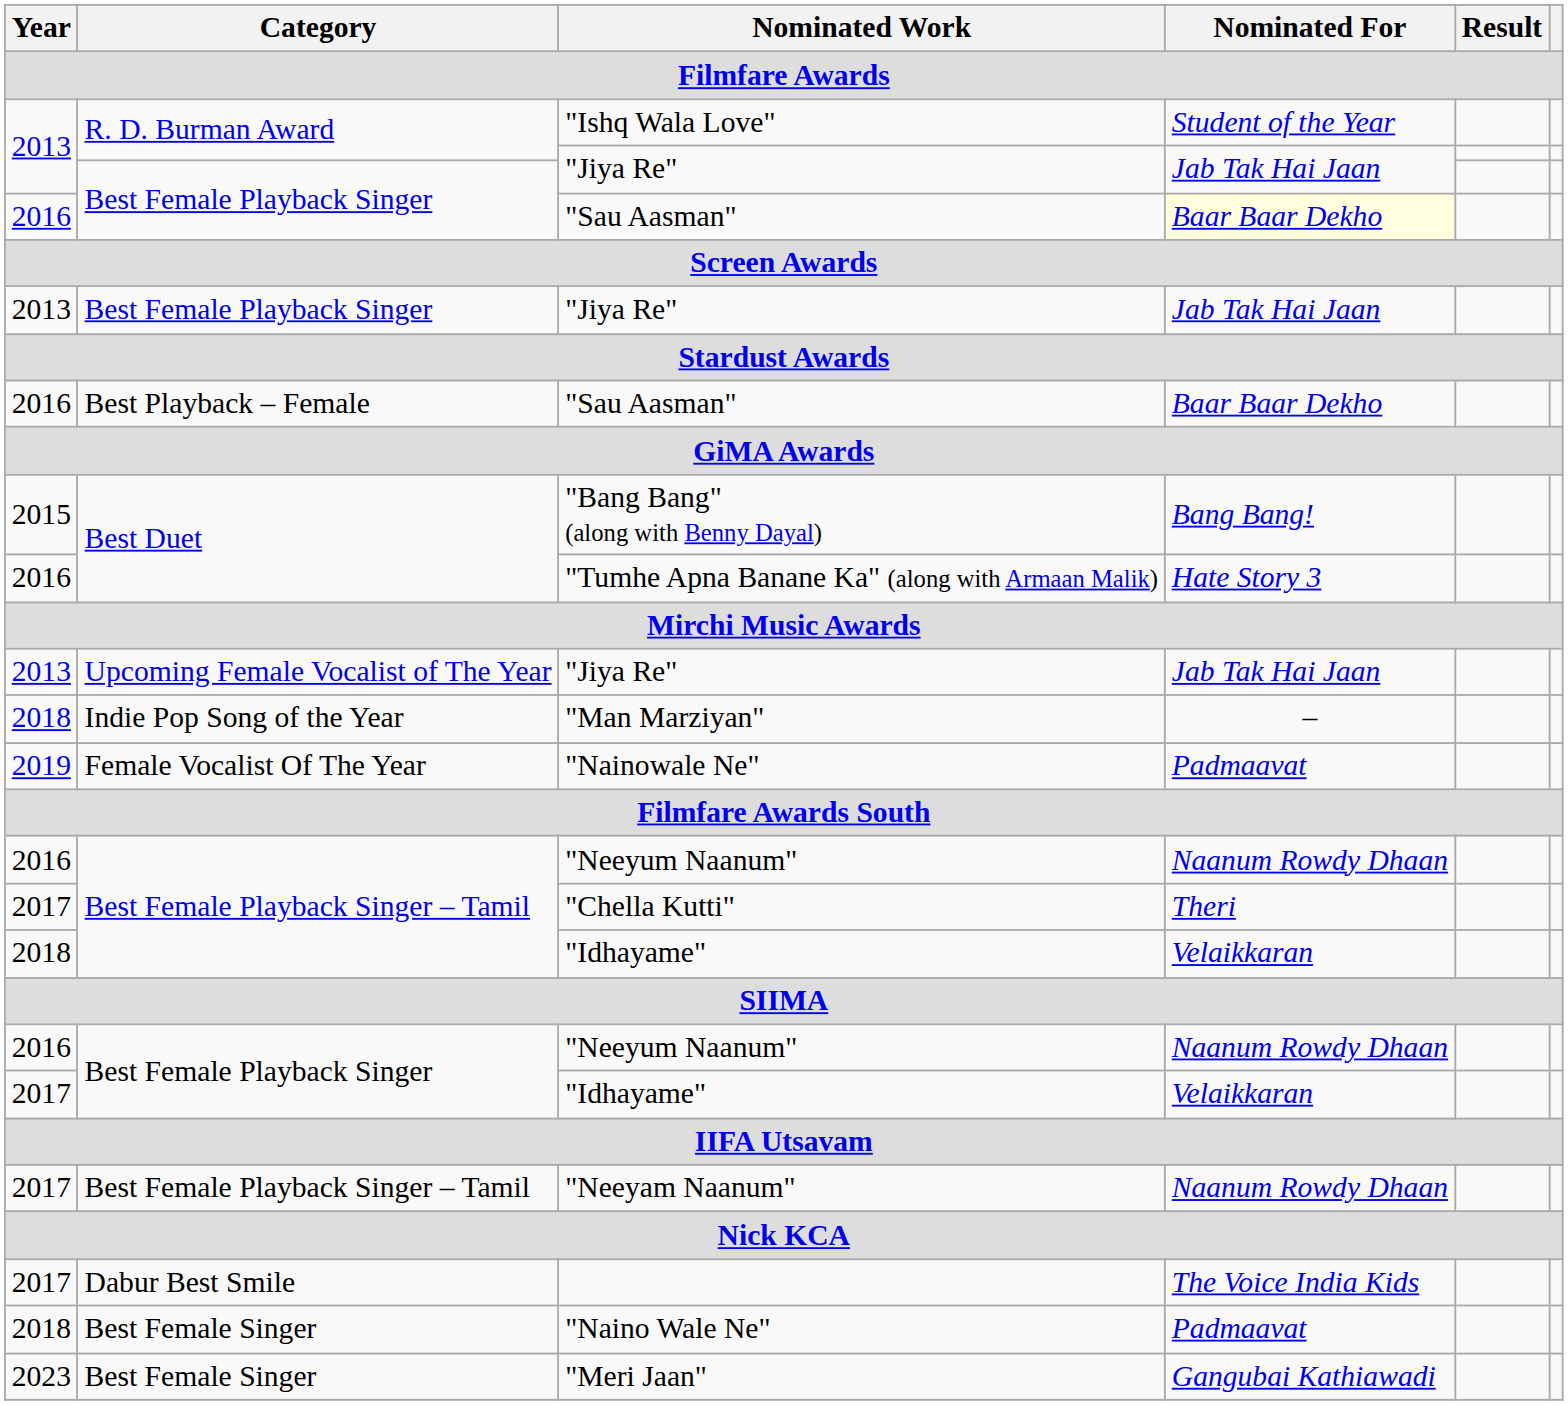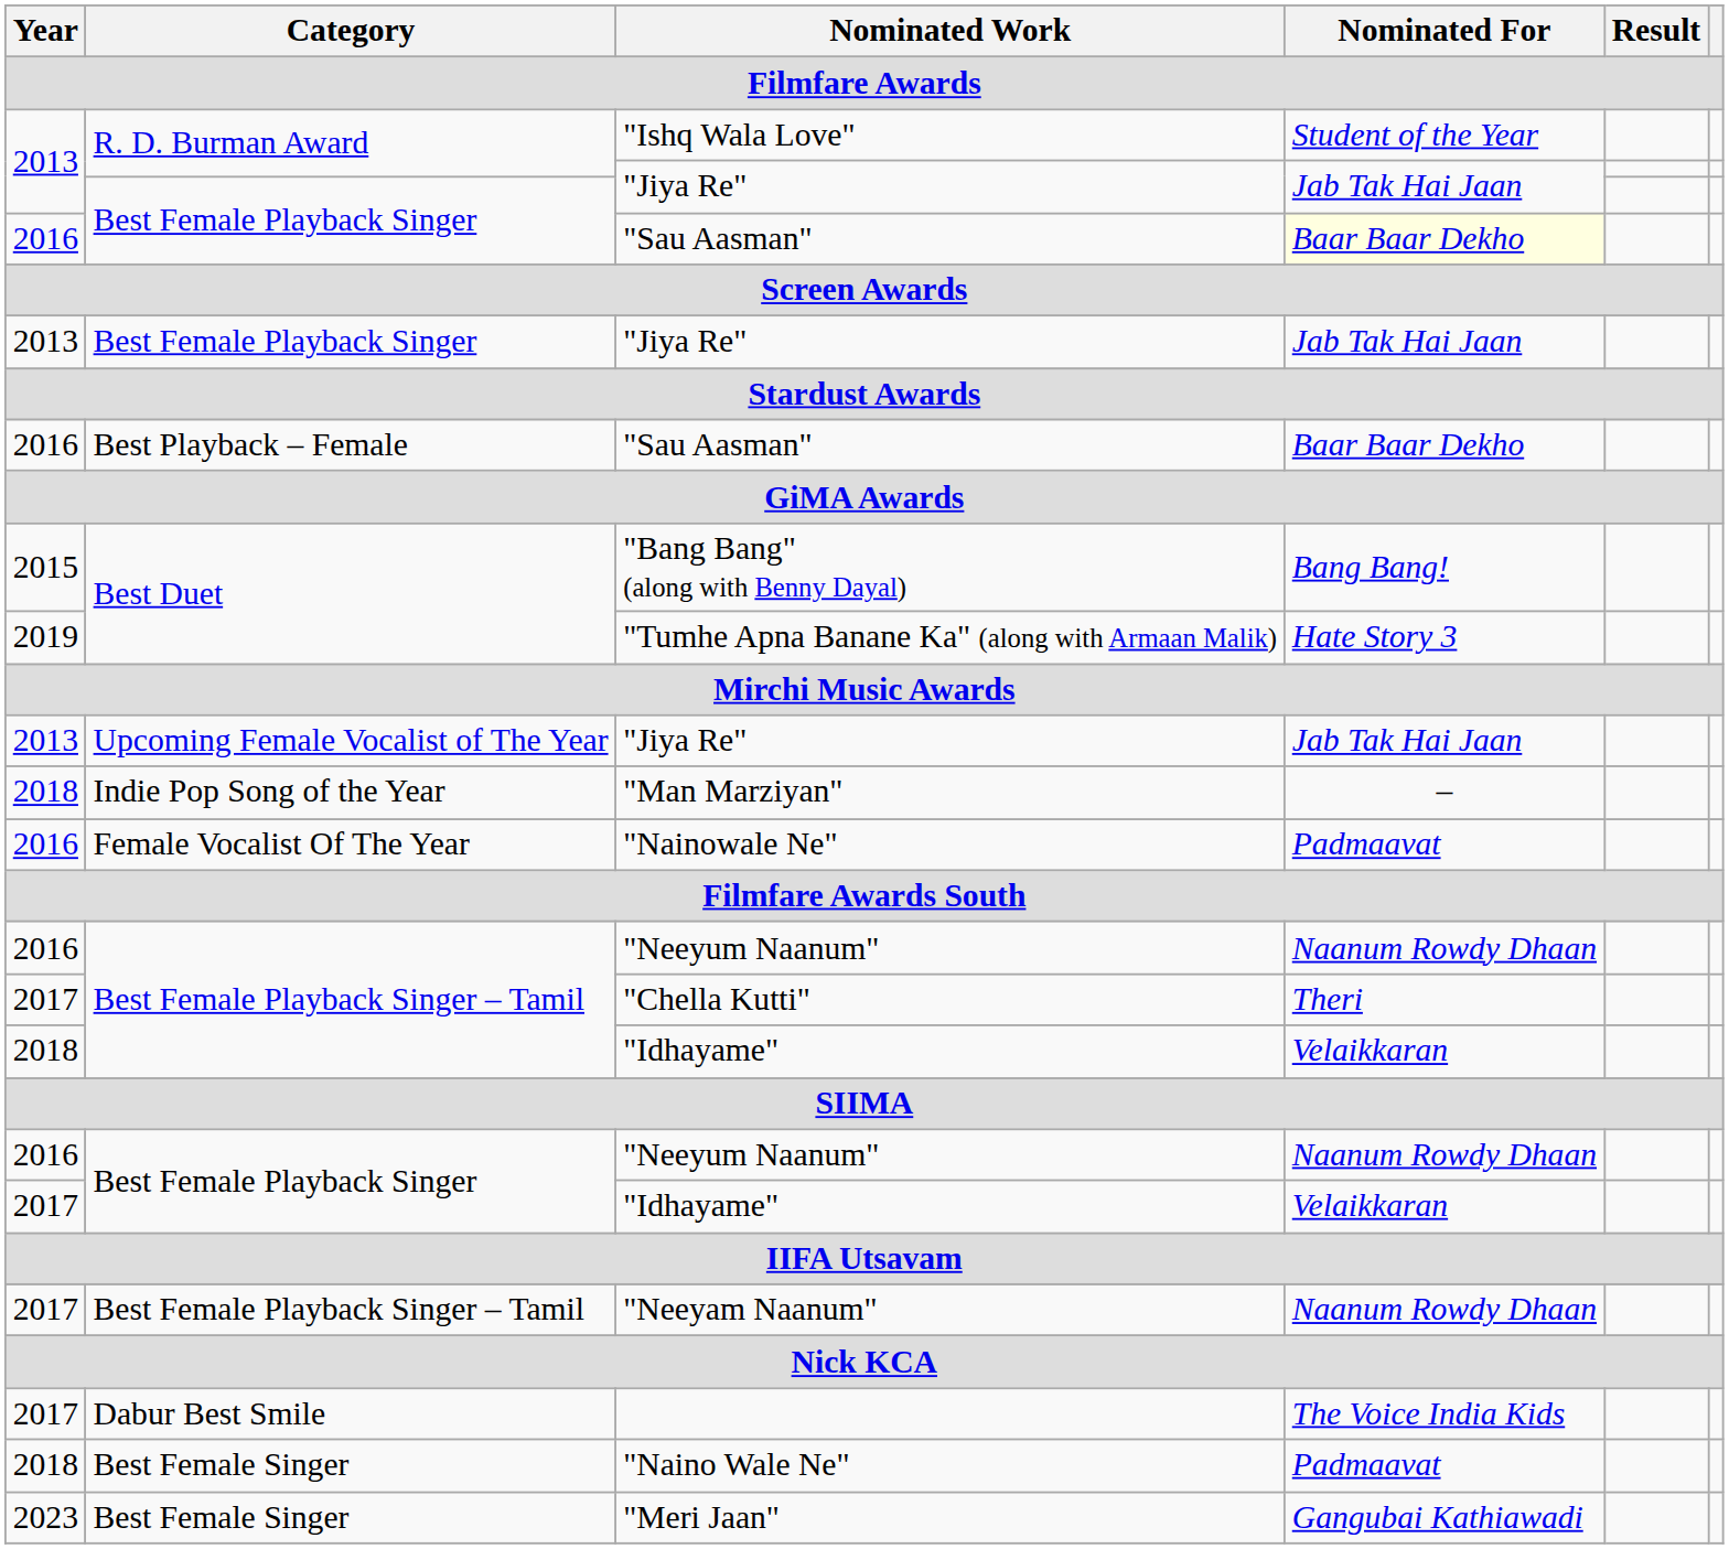 <table class="wikitable plainrowheaders">
 <tr>
 <th>Year</th>
 <th>Category</th>
 <th>Nominated Work</th>
 <th>Nominated For</th>
 <th>Result</th>
 <th></th>
 </tr>
 <tr>
 <td colspan="6" style="text-align: center; background:#ddd; "><strong><a href='#'>Filmfare Awards</a></strong></td>
 </tr>
 <tr>
 <td rowspan="3"><a href='#'>2013</a></td>
 <td rowspan="2"><a href='#'>R. D. Burman Award</a></td>
 <td>"Ishq Wala Love"</td>
 <td><em><a href='#'>Student of the Year</a></em></td>
 <td></td>
 <td style="text-align: center;"></td>
 </tr>
 <tr>
 <td rowspan="2">"Jiya Re"</td>
 <td rowspan="2"><em><a href='#'>Jab Tak Hai Jaan</a></em></td>
 <td></td>
 <td style="text-align: center;"></td>
 </tr>
 <tr>
 <td rowspan="2"><a href='#'>Best Female Playback Singer</a></td>
 <td></td>
 <td style="text-align: center;"></td>
 </tr>
 <tr>
 <td><a href='#'>2016</a></td>
 <td>"Sau Aasman"</td>
 <td style="background: lightyellow;"><em><a href='#'>Baar Baar Dekho</a></em></td>
 <td></td>
 <td style="text-align: center;"></td>
 </tr>
 <tr>
 <td colspan="6" style="text-align: center; background:#ddd; "><strong><a href='#'>Screen Awards</a></strong></td>
 </tr>
 <tr>
 <td>2013</td>
 <td><a href='#'>Best Female Playback Singer</a></td>
 <td>"Jiya Re"</td>
 <td><em><a href='#'>Jab Tak Hai Jaan</a></em></td>
 <td></td>
 <td style="text-align: center;"></td>
 </tr>
 <tr>
 <td colspan="6" style="text-align: center; background:#ddd; "><strong><a href='#'>Stardust Awards</a></strong></td>
 </tr>
 <tr>
 <td>2016</td>
 <td>Best Playback – Female</td>
 <td>"Sau Aasman"</td>
 <td><em><a href='#'>Baar Baar Dekho</a></em></td>
 <td></td>
 <td style="text-align: center;"></td>
 </tr>
 <tr>
 <td colspan="6" style="text-align: center; background:#ddd; "><strong><a href='#'>GiMA Awards</a></strong></td>
 </tr>
 <tr>
 <td>2015</td>
 <td rowspan="2"><a href='#'>Best Duet</a></td>
 <td>"Bang Bang"<br><small>(along with <a href='#'>Benny Dayal</a>)</small></td>
 <td><em><a href='#'>Bang Bang!</a></em></td>
 <td></td>
 <td style="text-align: center;"></td>
 </tr>
 <tr>
-<td>2016</td>
+<td>2019</td>
 <td>"Tumhe Apna Banane Ka" <small>(along with <a href='#'>Armaan Malik</a>)</small></td>
 <td><em><a href='#'>Hate Story 3</a></em></td>
 <td></td>
 <td style="text-align: center;"></td>
 </tr>
 <tr>
 <td colspan="6" style="text-align: center; background:#ddd; "><strong><a href='#'>Mirchi Music Awards</a></strong></td>
 </tr>
 <tr>
 <td><a href='#'>2013</a></td>
 <td><a href='#'>Upcoming Female Vocalist of The Year</a></td>
 <td>"Jiya Re"</td>
 <td><em><a href='#'>Jab Tak Hai Jaan</a></em></td>
 <td></td>
 <td style="text-align: center;"></td>
 </tr>
 <tr>
 <td><a href='#'>2018</a></td>
 <td>Indie Pop Song of the Year</td>
 <td>"Man Marziyan"</td>
 <td style="text-align: center;">–</td>
 <td></td>
 <td style="text-align: center;"></td>
 </tr>
 <tr>
-<td><a href='#'>2019</a></td>
+<td><a href='#'>2016</a></td>
 <td>Female Vocalist Of The Year</td>
 <td>"Nainowale Ne"</td>
 <td><em><a href='#'>Padmaavat</a></em></td>
 <td></td>
 <td style="text-align: center;"></td>
 </tr>
 <tr>
 <td colspan="6" style="text-align: center; background:#ddd; "><strong><a href='#'>Filmfare Awards South</a></strong></td>
 </tr>
 <tr>
 <td>2016</td>
 <td rowspan="3"><a href='#'>Best Female Playback Singer – Tamil</a></td>
 <td>"Neeyum Naanum"</td>
 <td><em><a href='#'>Naanum Rowdy Dhaan</a></em></td>
 <td></td>
 <td style="text-align: center;"></td>
 </tr>
 <tr>
 <td>2017</td>
 <td>"Chella Kutti"</td>
 <td><em><a href='#'>Theri</a></em></td>
 <td></td>
 <td style="text-align: center;"></td>
 </tr>
 <tr>
 <td>2018</td>
 <td>"Idhayame"</td>
 <td><em><a href='#'>Velaikkaran</a></em></td>
 <td></td>
 <td></td>
 </tr>
 <tr>
 <td colspan="6" style="text-align: center; background:#ddd; "><strong><a href='#'>SIIMA</a></strong></td>
 </tr>
 <tr>
 <td>2016</td>
 <td rowspan="2">Best Female Playback Singer</td>
 <td>"Neeyum Naanum"</td>
 <td><em><a href='#'>Naanum Rowdy Dhaan</a></em></td>
 <td></td>
 <td style="text-align: center;"></td>
 </tr>
 <tr>
 <td>2017</td>
 <td>"Idhayame"</td>
 <td><em><a href='#'>Velaikkaran</a></em></td>
 <td></td>
 <td></td>
 </tr>
 <tr>
 <td colspan="6" style="text-align: center; background:#ddd; "><strong><a href='#'>IIFA Utsavam</a></strong></td>
 </tr>
 <tr>
 <td>2017</td>
 <td>Best Female Playback Singer – Tamil</td>
 <td>"Neeyam Naanum"</td>
 <td><em><a href='#'>Naanum Rowdy Dhaan</a></em></td>
 <td></td>
 <td style="text-align: center;"></td>
 </tr>
 <tr>
 <td colspan="6" style="text-align: center; background:#ddd; "><strong><a href='#'>Nick KCA</a></strong></td>
 </tr>
 <tr>
 <td>2017</td>
 <td>Dabur Best Smile</td>
 <td></td>
 <td><em><a href='#'>The Voice India Kids</a></em></td>
 <td></td>
 <td></td>
 </tr>
 <tr>
 <td>2018</td>
 <td>Best Female Singer</td>
 <td>"Naino Wale Ne"</td>
 <td><em><a href='#'>Padmaavat</a></em></td>
 <td></td>
 <td></td>
 </tr>
 <tr>
 <td>2023</td>
 <td>Best Female Singer</td>
 <td>"Meri Jaan"</td>
 <td><em><a href='#'>Gangubai Kathiawadi</a></em></td>
 <td></td>
 <td></td>
 </tr>
 </table>
